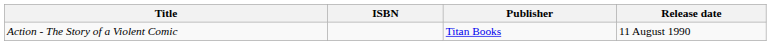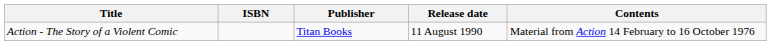 <table class="wikitable" width="85%">
 <tr>
 <th width=28%>Title</th>
 <th width=10%>ISBN</th>
 <th width=15%>Publisher</th>
 <th width=13%>Release date</th>
+<th width=34%>Contents</th>
 </tr>
 <tr>
 <td><em>Action - The Story of a Violent Comic</em></td>
 <td></td>
 <td><a href='#'>Titan Books</a></td>
 <td>11 August 1990</td>
+<td>Material from <em><a href='#'>Action</a></em> 14 February to 16 October 1976</td>
 </tr>
 </table>
